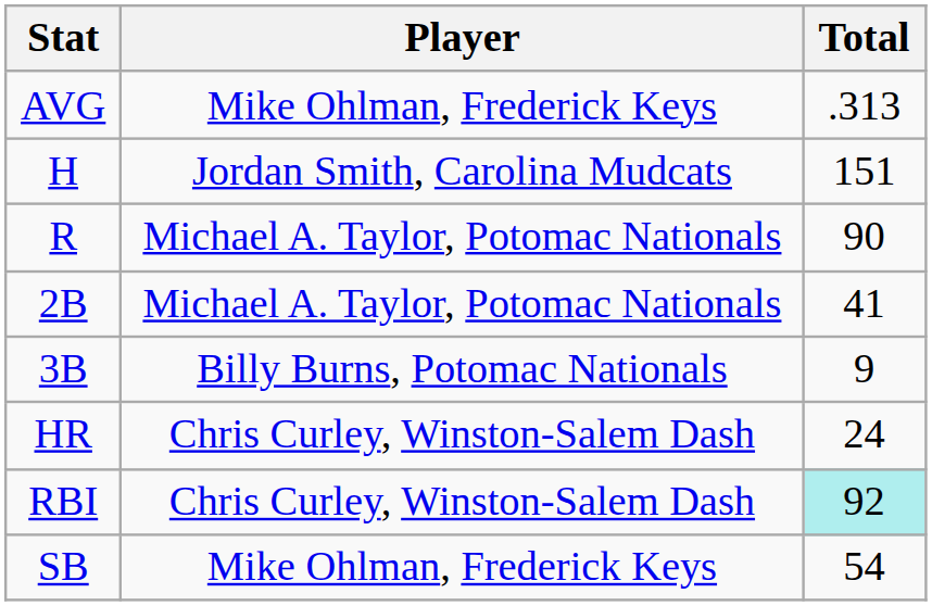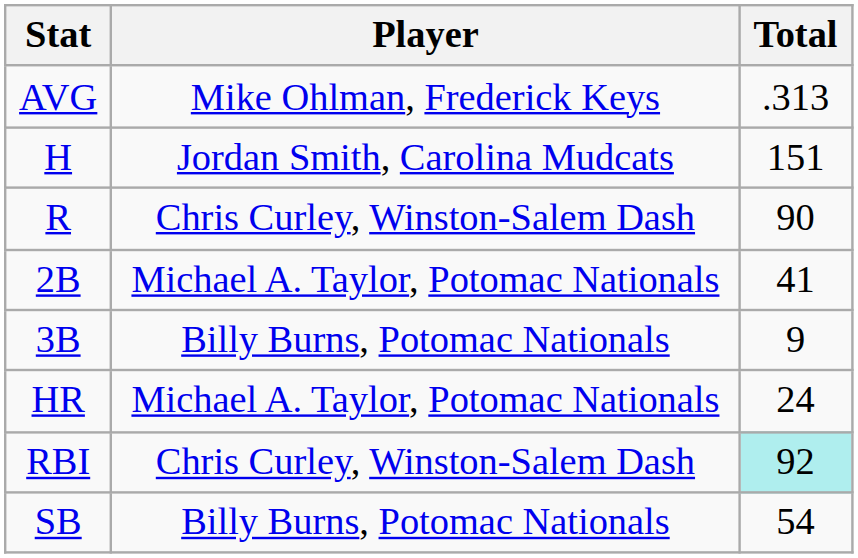 <table class="wikitable" width="40%" style="text-align:center;">
 <tr>
 <th width="5%">Stat</th>
 <th width="60%">Player</th>
 <th width="5%">Total</th>
 </tr>
 <tr>
 <td><a href='#'>AVG</a></td>
 <td><a href='#'>Mike Ohlman</a>, <a href='#'>Frederick Keys</a></td>
 <td>.313</td>
 </tr>
 <tr>
 <td><a href='#'>H</a></td>
 <td><a href='#'>Jordan Smith</a>, <a href='#'>Carolina Mudcats</a></td>
 <td>151</td>
 </tr>
 <tr>
 <td><a href='#'>R</a></td>
-<td><a href='#'>Michael A. Taylor</a>, <a href='#'>Potomac Nationals</a></td>
+<td><a href='#'>Chris Curley</a>, <a href='#'>Winston-Salem Dash</a></td>
 <td>90</td>
 </tr>
 <tr>
 <td><a href='#'>2B</a></td>
 <td><a href='#'>Michael A. Taylor</a>, <a href='#'>Potomac Nationals</a></td>
 <td>41</td>
 </tr>
 <tr>
 <td><a href='#'>3B</a></td>
 <td><a href='#'>Billy Burns</a>, <a href='#'>Potomac Nationals</a></td>
 <td>9</td>
 </tr>
 <tr>
 <td><a href='#'>HR</a></td>
-<td><a href='#'>Chris Curley</a>, <a href='#'>Winston-Salem Dash</a></td>
+<td><a href='#'>Michael A. Taylor</a>, <a href='#'>Potomac Nationals</a></td>
 <td>24</td>
 </tr>
 <tr>
 <td><a href='#'>RBI</a></td>
 <td><a href='#'>Chris Curley</a>, <a href='#'>Winston-Salem Dash</a></td>
 <td style="background: paleturquoise;">92</td>
 </tr>
 <tr>
 <td><a href='#'>SB</a></td>
-<td><a href='#'>Mike Ohlman</a>, <a href='#'>Frederick Keys</a></td>
+<td><a href='#'>Billy Burns</a>, <a href='#'>Potomac Nationals</a></td>
 <td>54</td>
 </tr>
 </table>
